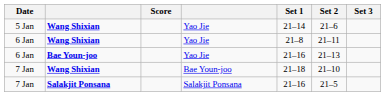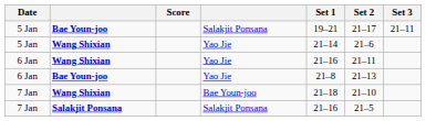 <table class="wikitable" style="text-align: center; font-size:90% ">
 <tr>
 <th width="60">Date</th>
 <th align="right" width="150"></th>
 <th width="60">Score</th>
 <th align="left" width="150"></th>
 <th width="50">Set 1</th>
 <th width="50">Set 2</th>
 <th width="50">Set 3</th>
+</tr>
+<tr>
+<td>5 Jan</td>
+<td align=left><strong> <a href='#'>Bae Youn-joo</a></strong></td>
+<td align=center></td>
+<td align=left> <a href='#'>Salakjit Ponsana</a></td>
+<td>19–21</td>
+<td>21–17</td>
+<td>21–11</td>
 </tr>
 <tr>
 <td>5 Jan</td>
 <td align=left><strong> <a href='#'>Wang Shixian</a></strong></td>
 <td align=center></td>
 <td align=left> <a href='#'>Yao Jie</a></td>
 <td>21–14</td>
 <td>21–6</td>
 <td></td>
 </tr>
 <tr>
 <td>6 Jan</td>
 <td align=left><strong> <a href='#'>Wang Shixian</a></strong></td>
 <td align=center></td>
 <td align=left> <a href='#'>Yao Jie</a></td>
-<td>21–8</td>
+<td>21–16</td>
 <td>21–11</td>
 <td></td>
 </tr>
 <tr>
 <td>6 Jan</td>
 <td align=left><strong> <a href='#'>Bae Youn-joo</a></strong></td>
 <td align=center></td>
 <td align=left> <a href='#'>Yao Jie</a></td>
-<td>21–16</td>
+<td>21–8</td>
 <td>21–13</td>
 <td></td>
 </tr>
 <tr>
 <td>7 Jan</td>
 <td align=left><strong> <a href='#'>Wang Shixian</a></strong></td>
 <td align=center></td>
 <td align=left> <a href='#'>Bae Youn-joo</a></td>
 <td>21–18</td>
 <td>21–10</td>
 <td></td>
 </tr>
 <tr>
 <td>7 Jan</td>
 <td align=left><strong> <a href='#'>Salakjit Ponsana</a></strong></td>
 <td align=center></td>
 <td align=left> <a href='#'>Salakjit Ponsana</a></td>
 <td>21–16</td>
 <td>21–5</td>
 <td></td>
 </tr>
 </table>
